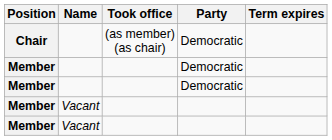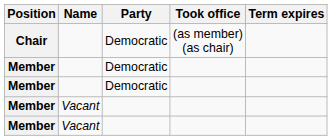 <table class="wikitable sortable" style="text-align:center">
 <tr>
 <th>Position</th>
 <th>Name</th>
+<th>Party</th>
 <th>Took office</th>
-<th>Party</th>
 <th>Term expires</th>
 </tr>
 <tr>
 <th>Chair</th>
 <td></td>
+<td>Democratic</td>
 <td> (as member)<br> (as chair)</td>
-<td>Democratic</td>
 <td></td>
 </tr>
 <tr>
 <th>Member</th>
 <td></td>
+<td>Democratic</td>
 <td></td>
-<td>Democratic</td>
 <td></td>
 </tr>
 <tr>
 <th>Member</th>
 <td></td>
+<td>Democratic</td>
 <td></td>
-<td>Democratic</td>
 <td></td>
 </tr>
 <tr>
 <th>Member</th>
 <td><em>Vacant</em></td>
 <td></td>
 <td></td>
 <td></td>
 </tr>
 <tr>
 <th>Member</th>
 <td><em>Vacant</em></td>
 <td></td>
 <td></td>
 <td></td>
 </tr>
 </table>
